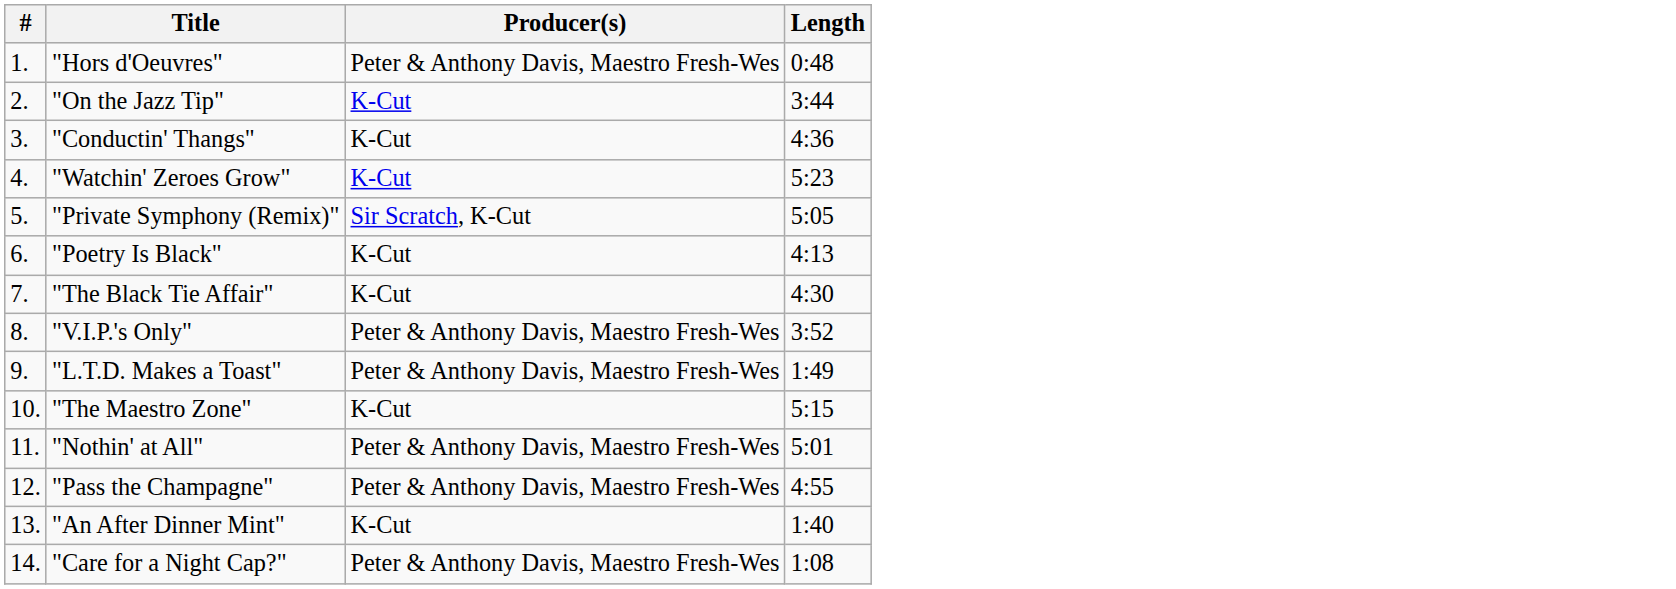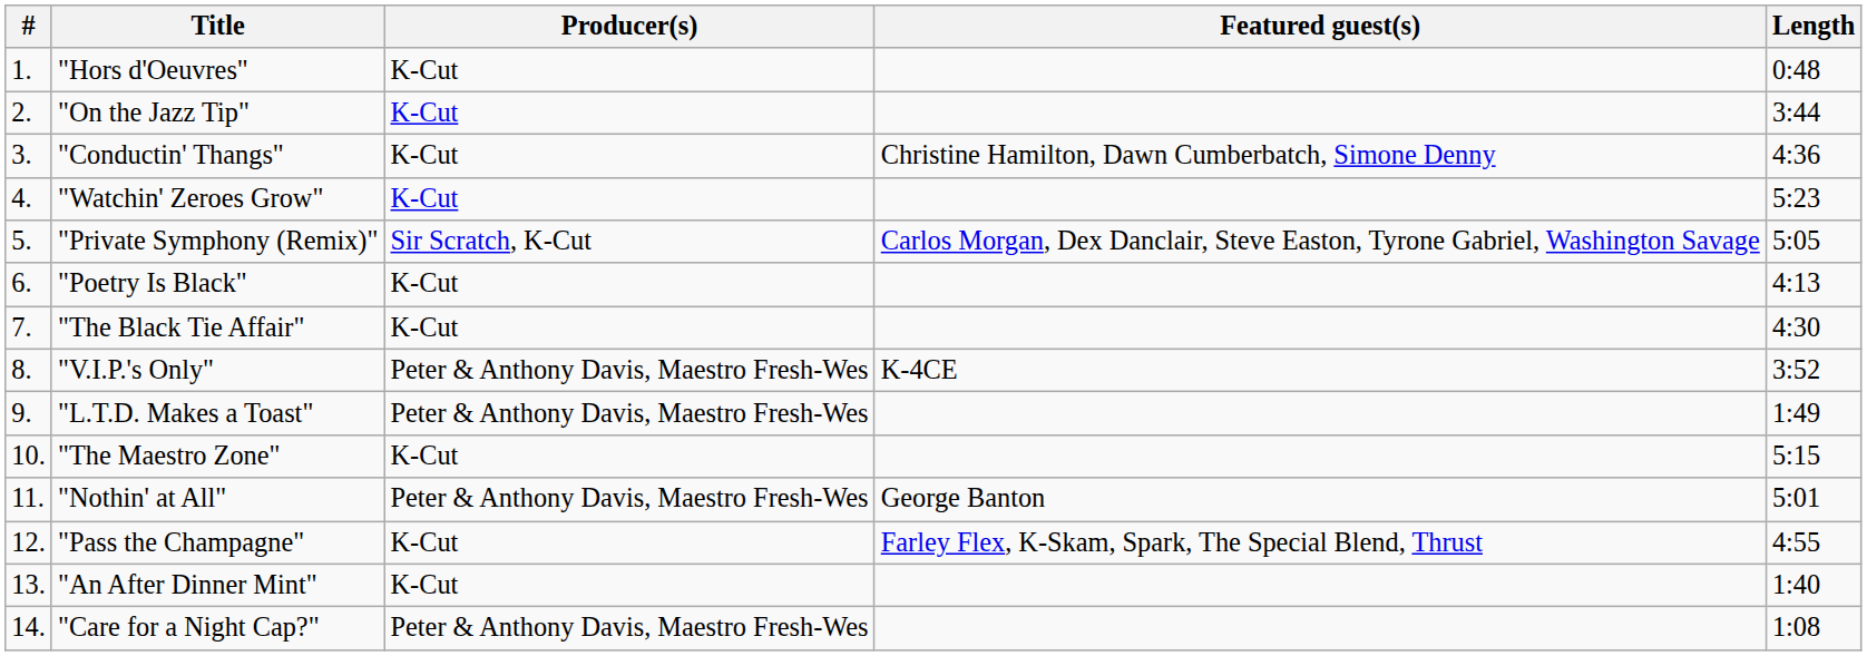 <table class="wikitable">
 <tr>
 <th>#</th>
 <th>Title</th>
 <th>Producer(s)</th>
+<th>Featured guest(s)</th>
 <th>Length</th>
 </tr>
 <tr>
 <td>1.</td>
 <td>"Hors d'Oeuvres"</td>
-<td>Peter & Anthony Davis, Maestro Fresh-Wes</td>
+<td>K-Cut</td>
+<td></td>
 <td>0:48</td>
 </tr>
 <tr>
 <td>2.</td>
 <td>"On the Jazz Tip"</td>
 <td><a href='#'>K-Cut</a></td>
+<td></td>
 <td>3:44</td>
 </tr>
 <tr>
 <td>3.</td>
 <td>"Conductin' Thangs"</td>
 <td>K-Cut</td>
+<td>Christine Hamilton, Dawn Cumberbatch, <a href='#'>Simone Denny</a></td>
 <td>4:36</td>
 </tr>
 <tr>
 <td>4.</td>
 <td>"Watchin' Zeroes Grow"</td>
 <td><a href='#'>K-Cut</a></td>
+<td></td>
 <td>5:23</td>
 </tr>
 <tr>
 <td>5.</td>
 <td>"Private Symphony (Remix)"</td>
 <td><a href='#'>Sir Scratch</a>, K-Cut</td>
+<td><a href='#'>Carlos Morgan</a>, Dex Danclair, Steve Easton, Tyrone Gabriel, <a href='#'>Washington Savage</a></td>
 <td>5:05</td>
 </tr>
 <tr>
 <td>6.</td>
 <td>"Poetry Is Black"</td>
 <td>K-Cut</td>
+<td></td>
 <td>4:13</td>
 </tr>
 <tr>
 <td>7.</td>
 <td>"The Black Tie Affair"</td>
 <td>K-Cut</td>
+<td></td>
 <td>4:30</td>
 </tr>
 <tr>
 <td>8.</td>
 <td>"V.I.P.'s Only"</td>
 <td>Peter & Anthony Davis, Maestro Fresh-Wes</td>
+<td>K-4CE</td>
 <td>3:52</td>
 </tr>
 <tr>
 <td>9.</td>
 <td>"L.T.D. Makes a Toast"</td>
 <td>Peter & Anthony Davis, Maestro Fresh-Wes</td>
+<td></td>
 <td>1:49</td>
 </tr>
 <tr>
 <td>10.</td>
 <td>"The Maestro Zone"</td>
 <td>K-Cut</td>
+<td></td>
 <td>5:15</td>
 </tr>
 <tr>
 <td>11.</td>
 <td>"Nothin' at All"</td>
 <td>Peter & Anthony Davis, Maestro Fresh-Wes</td>
+<td>George Banton</td>
 <td>5:01</td>
 </tr>
 <tr>
 <td>12.</td>
 <td>"Pass the Champagne"</td>
-<td>Peter & Anthony Davis, Maestro Fresh-Wes</td>
+<td>K-Cut</td>
+<td><a href='#'>Farley Flex</a>, K-Skam, Spark, The Special Blend, <a href='#'>Thrust</a></td>
 <td>4:55</td>
 </tr>
 <tr>
 <td>13.</td>
 <td>"An After Dinner Mint"</td>
 <td>K-Cut</td>
+<td></td>
 <td>1:40</td>
 </tr>
 <tr>
 <td>14.</td>
 <td>"Care for a Night Cap?"</td>
 <td>Peter & Anthony Davis, Maestro Fresh-Wes</td>
+<td></td>
 <td>1:08</td>
 </tr>
 </table>
